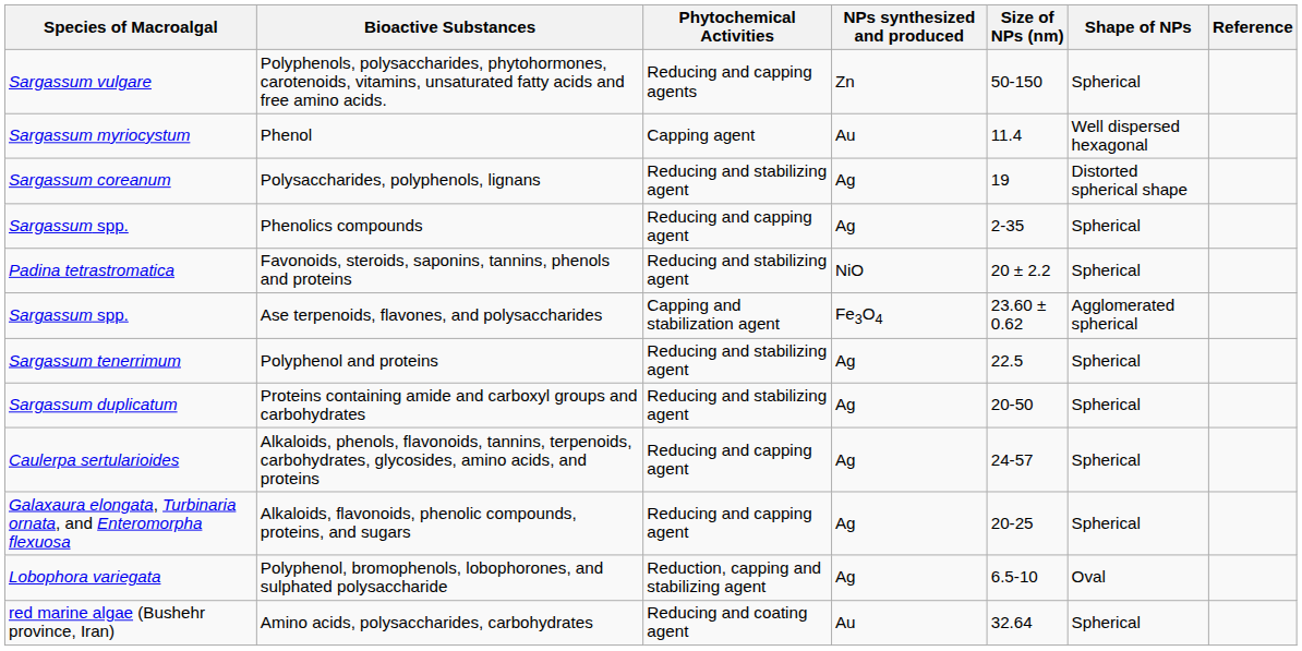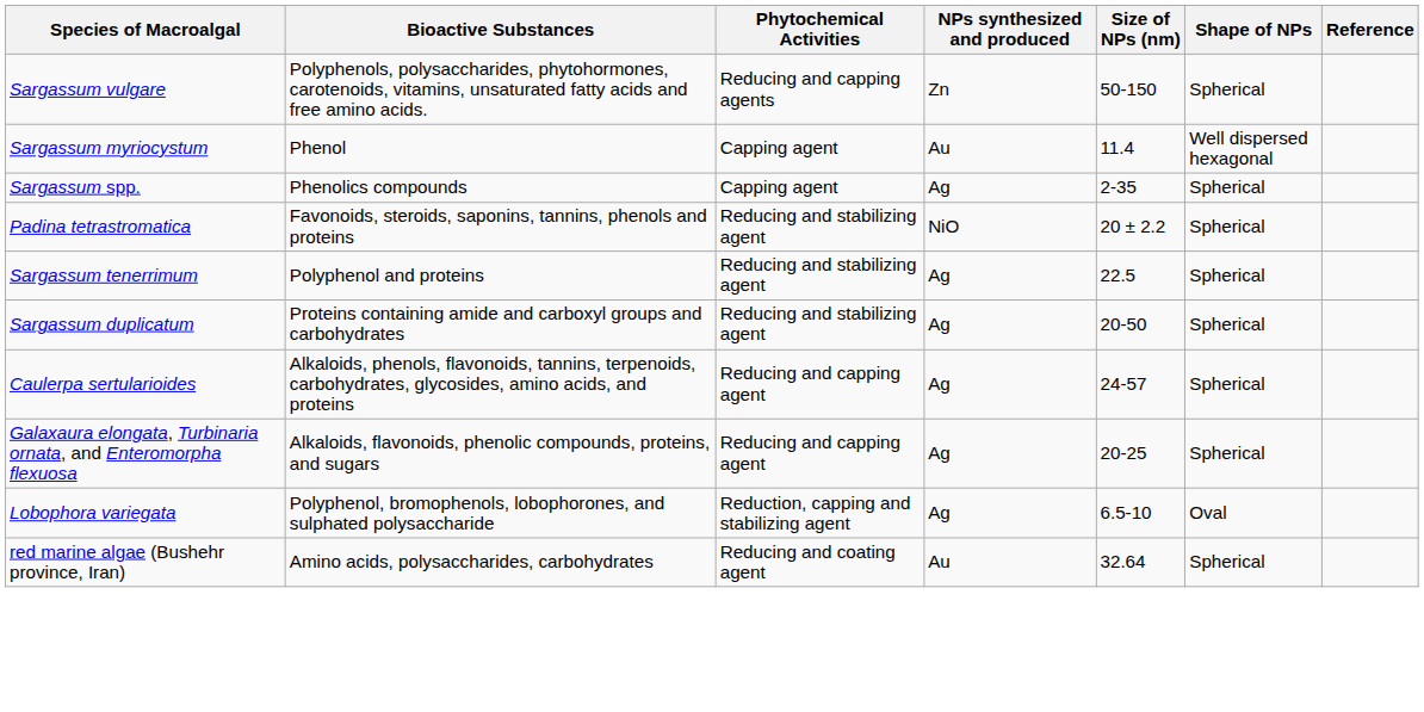 <table class="wikitable sortable">
 <tr>
 <th>Species of Macroalgal</th>
 <th>Bioactive Substances</th>
 <th>Phytochemical Activities</th>
 <th>NPs synthesized and produced</th>
 <th>Size of NPs (nm)</th>
 <th>Shape of NPs</th>
 <th>Reference</th>
 </tr>
 <tr>
 <td><em><a href='#'>Sargassum vulgare</a></em></td>
 <td>Polyphenols, polysaccharides, phytohormones, carotenoids, vitamins, unsaturated fatty acids and free amino acids.</td>
 <td>Reducing and capping agents</td>
 <td>Zn</td>
 <td>50-150</td>
 <td>Spherical</td>
 <td></td>
 </tr>
 <tr>
 <td><em><a href='#'>Sargassum myriocystum</a></em></td>
 <td>Phenol</td>
 <td>Capping agent</td>
 <td>Au</td>
 <td>11.4</td>
 <td>Well dispersed hexagonal</td>
 <td></td>
 </tr>
 <tr>
-<td><em><a href='#'>Sargassum coreanum</a></em></td>
-<td>Polysaccharides, polyphenols, lignans</td>
-<td>Reducing and stabilizing agent</td>
-<td>Ag</td>
-<td>19</td>
-<td>Distorted spherical shape</td>
-<td></td>
-</tr>
-<tr>
 <td><a href='#'><em>Sargassum</em> spp.</a></td>
 <td>Phenolics compounds</td>
-<td>Reducing and capping agent</td>
+<td>Capping agent</td>
 <td>Ag</td>
 <td>2-35</td>
 <td>Spherical</td>
 <td></td>
 </tr>
 <tr>
 <td><em><a href='#'>Padina tetrastromatica</a></em></td>
 <td>Favonoids, steroids, saponins, tannins, phenols and proteins</td>
 <td>Reducing and stabilizing agent</td>
 <td>NiO</td>
 <td>20 ± 2.2</td>
 <td>Spherical</td>
-<td></td>
-</tr>
-<tr>
-<td><a href='#'><em>Sargassum</em> spp.</a></td>
-<td>Ase terpenoids, flavones, and polysaccharides</td>
-<td>Capping and stabilization agent</td>
-<td>Fe<sub>3</sub>O<sub>4</sub></td>
-<td>23.60 ± 0.62</td>
-<td>Agglomerated spherical</td>
 <td></td>
 </tr>
 <tr>
 <td><em><a href='#'>Sargassum tenerrimum</a></em></td>
 <td>Polyphenol and proteins</td>
 <td>Reducing and stabilizing agent</td>
 <td>Ag</td>
 <td>22.5</td>
 <td>Spherical</td>
 <td></td>
 </tr>
 <tr>
 <td><em><a href='#'>Sargassum duplicatum</a></em></td>
 <td>Proteins containing amide and carboxyl groups and carbohydrates</td>
 <td>Reducing and stabilizing agent</td>
 <td>Ag</td>
 <td>20-50</td>
 <td>Spherical</td>
 <td></td>
 </tr>
 <tr>
 <td><em><a href='#'>Caulerpa sertularioides</a></em></td>
 <td>Alkaloids, phenols, flavonoids, tannins, terpenoids, carbohydrates, glycosides, amino acids, and proteins</td>
 <td>Reducing and capping agent</td>
 <td>Ag</td>
 <td>24-57</td>
 <td>Spherical</td>
 <td></td>
 </tr>
 <tr>
 <td><em><a href='#'>Galaxaura elongata</a></em>, <em><a href='#'>Turbinaria ornata</a></em>, and <em><a href='#'>Enteromorpha flexuosa</a></em></td>
 <td>Alkaloids, flavonoids, phenolic compounds, proteins, and sugars</td>
 <td>Reducing and capping agent</td>
 <td>Ag</td>
 <td>20-25</td>
 <td>Spherical</td>
 <td></td>
 </tr>
 <tr>
 <td><em><a href='#'>Lobophora variegata</a></em></td>
 <td>Polyphenol, bromophenols, lobophorones, and sulphated polysaccharide</td>
 <td>Reduction, capping and stabilizing agent</td>
 <td>Ag</td>
 <td>6.5-10</td>
 <td>Oval</td>
 <td></td>
 </tr>
 <tr>
 <td><a href='#'>red marine algae</a> (Bushehr province, Iran)</td>
 <td>Amino acids, polysaccharides, carbohydrates</td>
 <td>Reducing and coating agent</td>
 <td>Au</td>
 <td>32.64</td>
 <td>Spherical</td>
 <td></td>
 </tr>
 </table>
